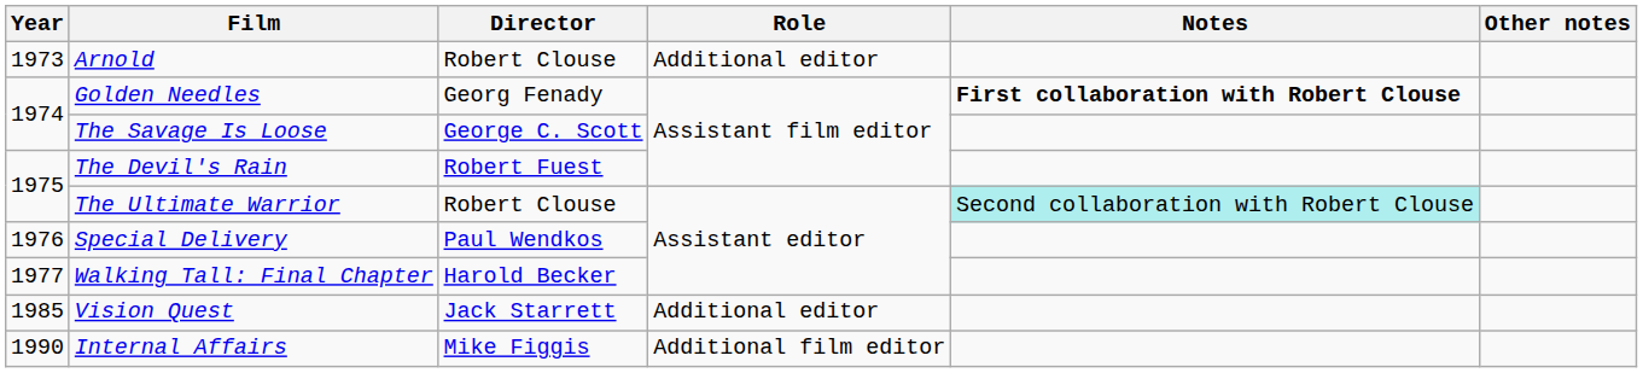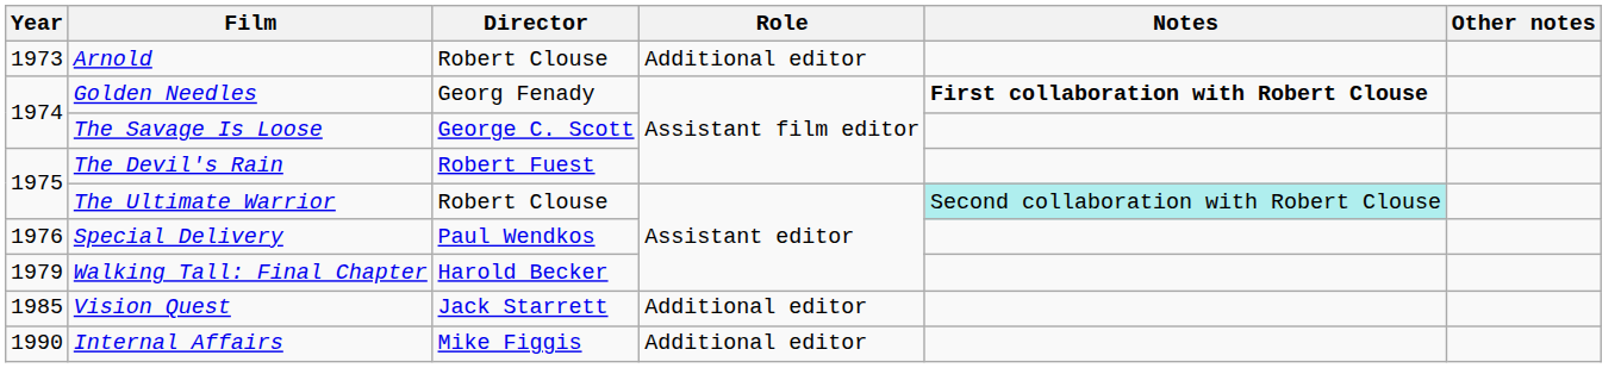 <table class="wikitable">
 <tr>
 <th>Year</th>
 <th>Film</th>
 <th>Director</th>
 <th>Role</th>
 <th>Notes</th>
 <th>Other notes</th>
 </tr>
 <tr>
 <td>1973</td>
 <td><em><a href='#'>Arnold</a></em></td>
 <td>Robert Clouse</td>
 <td>Additional editor</td>
 <td></td>
 <td></td>
 </tr>
 <tr>
 <td rowspan=2>1974</td>
 <td><em><a href='#'>Golden Needles</a></em></td>
 <td>Georg Fenady</td>
 <td rowspan=3>Assistant film editor</td>
 <td><strong>First collaboration with Robert Clouse</strong></td>
 <td></td>
 </tr>
 <tr>
 <td><em><a href='#'>The Savage Is Loose</a></em></td>
 <td><a href='#'>George C. Scott</a></td>
 <td></td>
 <td></td>
 </tr>
 <tr>
 <td rowspan=2>1975</td>
 <td><em><a href='#'>The Devil's Rain</a></em></td>
 <td><a href='#'>Robert Fuest</a></td>
 <td></td>
 <td></td>
 </tr>
 <tr>
 <td><em><a href='#'>The Ultimate Warrior</a></em></td>
 <td>Robert Clouse</td>
 <td rowspan=3>Assistant editor</td>
 <td style="background: paleturquoise;">Second collaboration with Robert Clouse</td>
 <td><small></small></td>
 </tr>
 <tr>
 <td>1976</td>
 <td><em><a href='#'>Special Delivery</a></em></td>
 <td><a href='#'>Paul Wendkos</a></td>
 <td></td>
 <td></td>
 </tr>
 <tr>
-<td>1977</td>
+<td>1979</td>
 <td><em><a href='#'>Walking Tall: Final Chapter</a></em></td>
 <td><a href='#'>Harold Becker</a></td>
 <td></td>
 <td></td>
 </tr>
 <tr>
 <td>1985</td>
 <td><em><a href='#'>Vision Quest</a></em></td>
 <td><a href='#'>Jack Starrett</a></td>
 <td>Additional editor</td>
 <td></td>
 <td></td>
 </tr>
 <tr>
 <td>1990</td>
 <td><em><a href='#'>Internal Affairs</a></em></td>
 <td><a href='#'>Mike Figgis</a></td>
-<td>Additional film editor</td>
+<td>Additional editor</td>
 <td></td>
 <td></td>
 </tr>
 </table>
